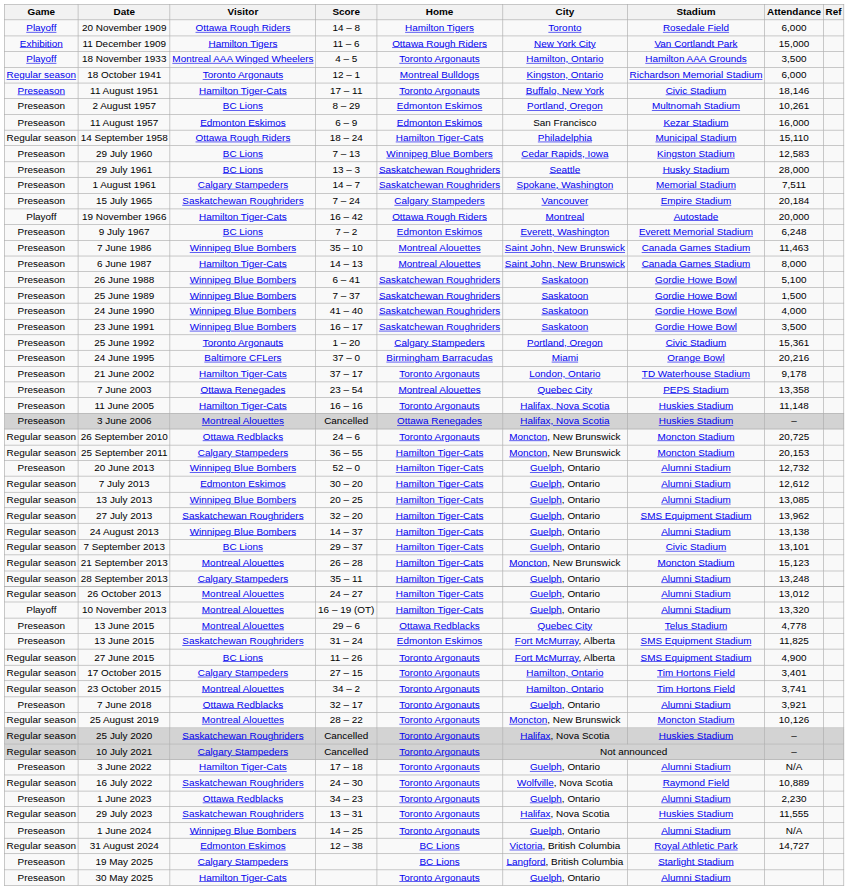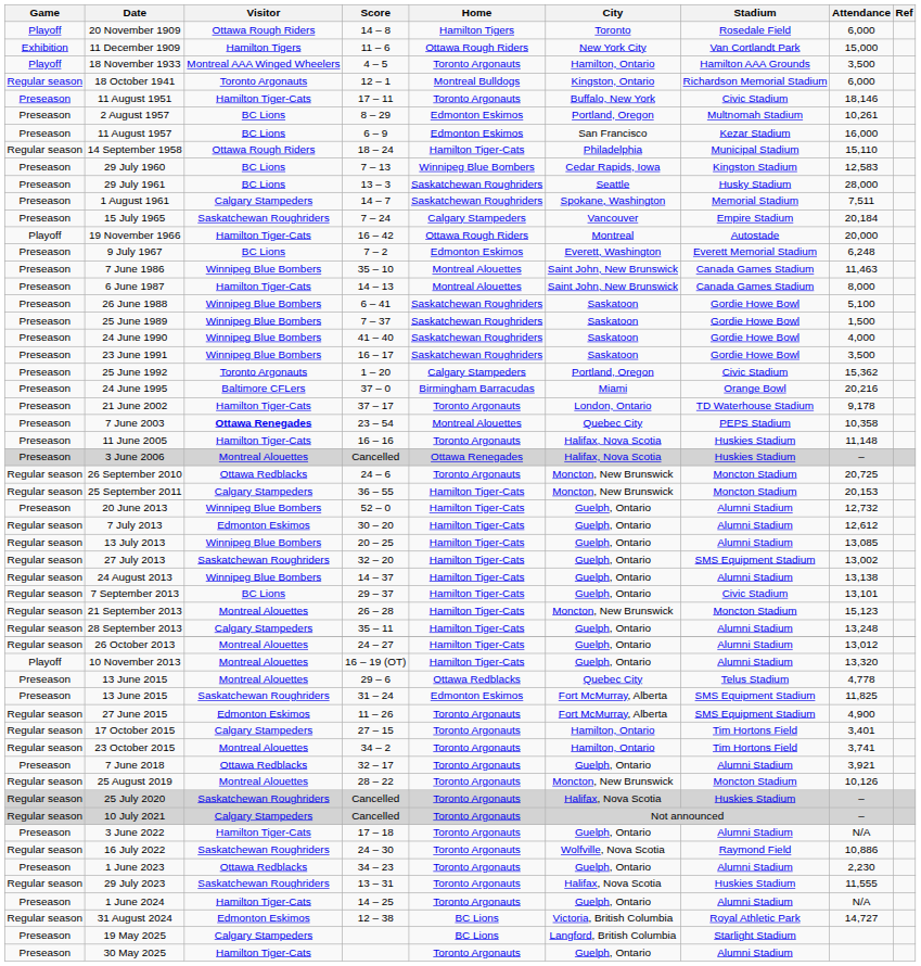 <table class="wikitable sortable">
 <tr>
 <th>Game</th>
 <th>Date</th>
 <th>Visitor</th>
 <th>Score</th>
 <th>Home</th>
 <th>City</th>
 <th>Stadium</th>
 <th>Attendance</th>
 <th>Ref</th>
 </tr>
 <tr align="center">
 <td> <a href='#'>Playoff</a></td>
 <td>20 November 1909</td>
 <td><a href='#'>Ottawa Rough Riders</a></td>
 <td>14 – 8</td>
 <td><a href='#'>Hamilton Tigers</a></td>
 <td><a href='#'>Toronto</a></td>
 <td><a href='#'>Rosedale Field</a></td>
 <td>6,000</td>
 <td></td>
 </tr>
 <tr align="center">
 <td> <a href='#'>Exhibition</a></td>
 <td>11 December 1909</td>
 <td><a href='#'>Hamilton Tigers</a></td>
 <td>11 – 6</td>
 <td><a href='#'>Ottawa Rough Riders</a></td>
 <td><a href='#'>New York City</a> </td>
 <td><a href='#'>Van Cortlandt Park</a></td>
 <td>15,000</td>
 <td></td>
 </tr>
 <tr align="center">
 <td> <a href='#'>Playoff</a></td>
 <td>18 November 1933</td>
 <td><a href='#'>Montreal AAA Winged Wheelers</a></td>
 <td>4 – 5</td>
 <td><a href='#'>Toronto Argonauts</a></td>
 <td><a href='#'>Hamilton, Ontario</a></td>
 <td><a href='#'>Hamilton AAA Grounds</a></td>
 <td>3,500</td>
 <td></td>
 </tr>
 <tr align="center">
 <td> <a href='#'>Regular season</a></td>
 <td>18 October 1941</td>
 <td><a href='#'>Toronto Argonauts</a></td>
 <td>12 – 1</td>
 <td><a href='#'>Montreal Bulldogs</a></td>
 <td><a href='#'>Kingston, Ontario</a></td>
 <td><a href='#'>Richardson Memorial Stadium</a></td>
 <td>6,000</td>
 <td></td>
 </tr>
 <tr align="center">
 <td> <a href='#'>Preseason</a></td>
 <td>11 August 1951</td>
 <td><a href='#'>Hamilton Tiger-Cats</a></td>
 <td>17 – 11</td>
 <td><a href='#'>Toronto Argonauts</a></td>
 <td><a href='#'>Buffalo, New York</a> </td>
 <td><a href='#'>Civic Stadium</a></td>
 <td>18,146</td>
 <td></td>
 </tr>
 <tr align="center">
 <td> Preseason</td>
 <td>2 August 1957</td>
 <td><a href='#'>BC Lions</a></td>
 <td>8 – 29</td>
 <td><a href='#'>Edmonton Eskimos</a></td>
 <td><a href='#'>Portland, Oregon</a> </td>
 <td><a href='#'>Multnomah Stadium</a></td>
 <td>10,261</td>
 <td></td>
 </tr>
 <tr align="center">
 <td> Preseason</td>
 <td>11 August 1957</td>
-<td><a href='#'>Edmonton Eskimos</a></td>
+<td><a href='#'>BC Lions</a></td>
 <td>6 – 9</td>
 <td><a href='#'>Edmonton Eskimos</a></td>
 <td>San Francisco </td>
 <td><a href='#'>Kezar Stadium</a></td>
 <td>16,000</td>
 <td></td>
 </tr>
 <tr align="center">
 <td> Regular season</td>
 <td>14 September 1958</td>
 <td><a href='#'>Ottawa Rough Riders</a></td>
 <td>18 – 24</td>
 <td><a href='#'>Hamilton Tiger-Cats</a></td>
 <td><a href='#'>Philadelphia</a> </td>
 <td><a href='#'>Municipal Stadium</a></td>
 <td>15,110</td>
 <td></td>
 </tr>
 <tr align="center">
 <td> Preseason</td>
 <td>29 July 1960</td>
 <td><a href='#'>BC Lions</a></td>
 <td>7 – 13</td>
 <td><a href='#'>Winnipeg Blue Bombers</a></td>
 <td><a href='#'>Cedar Rapids, Iowa</a> </td>
 <td><a href='#'>Kingston Stadium</a></td>
 <td>12,583</td>
 <td></td>
 </tr>
 <tr align="center">
 <td> Preseason</td>
 <td>29 July 1961</td>
 <td><a href='#'>BC Lions</a></td>
 <td>13 – 3</td>
 <td><a href='#'>Saskatchewan Roughriders</a></td>
 <td><a href='#'>Seattle</a> </td>
 <td><a href='#'>Husky Stadium</a></td>
 <td>28,000</td>
 <td></td>
 </tr>
 <tr align="center">
 <td> Preseason</td>
 <td>1 August 1961</td>
 <td><a href='#'>Calgary Stampeders</a></td>
 <td>14 – 7</td>
 <td><a href='#'>Saskatchewan Roughriders</a></td>
 <td><a href='#'>Spokane, Washington</a> </td>
 <td><a href='#'>Memorial Stadium</a></td>
 <td>7,511</td>
 <td></td>
 </tr>
 <tr align="center">
 <td> Preseason</td>
 <td>15 July 1965</td>
 <td><a href='#'>Saskatchewan Roughriders</a></td>
 <td>7 – 24</td>
 <td><a href='#'>Calgary Stampeders</a></td>
 <td><a href='#'>Vancouver</a></td>
 <td><a href='#'>Empire Stadium</a></td>
 <td>20,184</td>
 <td></td>
 </tr>
 <tr align="center">
 <td> Playoff</td>
 <td>19 November 1966</td>
 <td><a href='#'>Hamilton Tiger-Cats</a></td>
 <td>16 – 42</td>
 <td><a href='#'>Ottawa Rough Riders</a></td>
 <td><a href='#'>Montreal</a></td>
 <td><a href='#'>Autostade</a></td>
 <td>20,000</td>
 <td></td>
 </tr>
 <tr align="center">
 <td> Preseason</td>
 <td>9 July 1967</td>
 <td><a href='#'>BC Lions</a></td>
 <td>7  – 2</td>
 <td><a href='#'>Edmonton Eskimos</a></td>
 <td><a href='#'>Everett, Washington</a> </td>
 <td><a href='#'>Everett Memorial Stadium</a></td>
 <td>6,248</td>
 <td></td>
 </tr>
 <tr align="center">
 <td> Preseason</td>
 <td>7 June 1986</td>
 <td><a href='#'>Winnipeg Blue Bombers</a></td>
 <td>35 – 10</td>
 <td><a href='#'>Montreal Alouettes</a></td>
 <td><a href='#'>Saint John, New Brunswick</a></td>
 <td><a href='#'>Canada Games Stadium</a></td>
 <td>11,463</td>
 <td></td>
 </tr>
 <tr align="center">
 <td> Preseason</td>
 <td>6 June 1987</td>
 <td><a href='#'>Hamilton Tiger-Cats</a></td>
 <td>14 – 13</td>
 <td><a href='#'>Montreal Alouettes</a></td>
 <td><a href='#'>Saint John, New Brunswick</a></td>
 <td><a href='#'>Canada Games Stadium</a></td>
 <td>8,000</td>
 <td></td>
 </tr>
 <tr align="center">
 <td> Preseason</td>
 <td>26 June 1988</td>
 <td><a href='#'>Winnipeg Blue Bombers</a></td>
 <td>6 – 41</td>
 <td><a href='#'>Saskatchewan Roughriders</a></td>
 <td><a href='#'>Saskatoon</a></td>
 <td><a href='#'>Gordie Howe Bowl</a></td>
 <td>5,100</td>
 <td></td>
 </tr>
 <tr align="center">
 <td> Preseason</td>
 <td>25 June 1989</td>
 <td><a href='#'>Winnipeg Blue Bombers</a></td>
 <td>7 – 37</td>
 <td><a href='#'>Saskatchewan Roughriders</a></td>
 <td><a href='#'>Saskatoon</a></td>
 <td><a href='#'>Gordie Howe Bowl</a></td>
 <td>1,500</td>
 <td></td>
 </tr>
 <tr align="center">
 <td> Preseason</td>
 <td>24 June 1990</td>
 <td><a href='#'>Winnipeg Blue Bombers</a></td>
 <td>41 – 40</td>
 <td><a href='#'>Saskatchewan Roughriders</a></td>
 <td><a href='#'>Saskatoon</a></td>
 <td><a href='#'>Gordie Howe Bowl</a></td>
 <td>4,000</td>
 <td></td>
 </tr>
 <tr align="center">
 <td> Preseason</td>
 <td>23 June 1991</td>
 <td><a href='#'>Winnipeg Blue Bombers</a></td>
 <td>16 – 17</td>
 <td><a href='#'>Saskatchewan Roughriders</a></td>
 <td><a href='#'>Saskatoon</a></td>
 <td><a href='#'>Gordie Howe Bowl</a></td>
 <td>3,500</td>
 <td></td>
 </tr>
 <tr align="center">
 <td> Preseason</td>
 <td>25 June 1992</td>
 <td><a href='#'>Toronto Argonauts</a></td>
 <td>1 – 20</td>
 <td><a href='#'>Calgary Stampeders</a></td>
 <td><a href='#'>Portland, Oregon</a> </td>
 <td><a href='#'>Civic Stadium</a></td>
-<td>15,361</td>
+<td>15,362</td>
 <td></td>
 </tr>
 <tr align="center">
 <td> Preseason</td>
 <td>24 June 1995</td>
 <td><a href='#'>Baltimore CFLers</a></td>
 <td>37 – 0</td>
 <td><a href='#'>Birmingham Barracudas</a></td>
 <td><a href='#'>Miami</a> </td>
 <td><a href='#'>Orange Bowl</a></td>
 <td>20,216</td>
 <td></td>
 </tr>
 <tr align="center">
 <td> Preseason</td>
 <td>21 June 2002</td>
 <td><a href='#'>Hamilton Tiger-Cats</a></td>
 <td>37 – 17</td>
 <td><a href='#'>Toronto Argonauts</a></td>
 <td><a href='#'>London, Ontario</a></td>
 <td><a href='#'>TD Waterhouse Stadium</a></td>
 <td>9,178</td>
 <td></td>
 </tr>
 <tr align="center">
 <td> Preseason</td>
 <td>7 June 2003</td>
-<td><a href='#'>Ottawa Renegades</a></td>
+<td><strong><a href='#'>Ottawa Renegades</a></strong></td>
 <td>23 – 54</td>
 <td><a href='#'>Montreal Alouettes</a></td>
 <td><a href='#'>Quebec City</a></td>
 <td><a href='#'>PEPS Stadium</a></td>
-<td>13,358</td>
+<td>10,358</td>
 <td></td>
 </tr>
 <tr align="center">
 <td> Preseason</td>
 <td>11 June 2005</td>
 <td><a href='#'>Hamilton Tiger-Cats</a></td>
 <td>16 – 16</td>
 <td><a href='#'>Toronto Argonauts</a></td>
 <td><a href='#'>Halifax, Nova Scotia</a></td>
 <td><a href='#'>Huskies Stadium</a></td>
 <td>11,148</td>
 <td></td>
 </tr>
 <tr align="center" bgcolor="LightGray">
 <td> Preseason</td>
 <td>3 June 2006</td>
 <td><a href='#'>Montreal Alouettes</a></td>
 <td>Cancelled</td>
 <td><a href='#'>Ottawa Renegades</a></td>
 <td><a href='#'>Halifax, Nova Scotia</a></td>
 <td><a href='#'>Huskies Stadium</a></td>
 <td>–</td>
 <td></td>
 </tr>
 <tr align="center">
 <td> Regular season</td>
 <td>26 September 2010</td>
 <td><a href='#'>Ottawa Redblacks</a></td>
 <td>24 – 6</td>
 <td><a href='#'>Toronto Argonauts</a></td>
 <td><a href='#'>Moncton</a>, New Brunswick</td>
 <td><a href='#'>Moncton Stadium</a></td>
 <td>20,725</td>
 <td></td>
 </tr>
 <tr align="center">
 <td> Regular season</td>
 <td>25 September 2011</td>
 <td><a href='#'>Calgary Stampeders</a></td>
 <td>36 – 55</td>
 <td><a href='#'>Hamilton Tiger-Cats</a></td>
 <td><a href='#'>Moncton</a>, New Brunswick</td>
 <td><a href='#'>Moncton Stadium</a></td>
 <td>20,153</td>
 <td></td>
 </tr>
 <tr align="center">
 <td> Preseason</td>
 <td>20 June 2013</td>
 <td><a href='#'>Winnipeg Blue Bombers</a></td>
 <td>52 – 0</td>
 <td><a href='#'>Hamilton Tiger-Cats</a></td>
 <td><a href='#'>Guelph</a>, Ontario</td>
 <td><a href='#'>Alumni Stadium</a></td>
 <td>12,732</td>
 <td></td>
 </tr>
 <tr align="center">
 <td> Regular season</td>
 <td>7 July 2013</td>
 <td><a href='#'>Edmonton Eskimos</a></td>
 <td>30 – 20</td>
 <td><a href='#'>Hamilton Tiger-Cats</a></td>
 <td><a href='#'>Guelph</a>, Ontario</td>
 <td><a href='#'>Alumni Stadium</a></td>
 <td>12,612</td>
 <td></td>
 </tr>
 <tr align="center">
 <td> Regular season</td>
 <td>13 July 2013</td>
 <td><a href='#'>Winnipeg Blue Bombers</a></td>
 <td>20 – 25</td>
 <td><a href='#'>Hamilton Tiger-Cats</a></td>
 <td><a href='#'>Guelph</a>, Ontario</td>
 <td><a href='#'>Alumni Stadium</a></td>
 <td>13,085</td>
 <td></td>
 </tr>
 <tr align="center">
 <td> Regular season</td>
 <td>27 July 2013</td>
 <td><a href='#'>Saskatchewan Roughriders</a></td>
 <td>32 – 20</td>
 <td><a href='#'>Hamilton Tiger-Cats</a></td>
 <td><a href='#'>Guelph</a>, Ontario</td>
 <td><a href='#'>SMS Equipment Stadium</a></td>
-<td>13,962</td>
+<td>13,002</td>
 <td></td>
 </tr>
 <tr align="center">
 <td> Regular season</td>
 <td>24 August 2013</td>
 <td><a href='#'>Winnipeg Blue Bombers</a></td>
 <td>14 – 37</td>
 <td><a href='#'>Hamilton Tiger-Cats</a></td>
 <td><a href='#'>Guelph</a>, Ontario</td>
 <td><a href='#'>Alumni Stadium</a></td>
 <td>13,138</td>
 <td></td>
 </tr>
 <tr align="center">
 <td> Regular season</td>
 <td>7 September 2013</td>
 <td><a href='#'>BC Lions</a></td>
 <td>29 – 37</td>
 <td><a href='#'>Hamilton Tiger-Cats</a></td>
 <td><a href='#'>Guelph</a>, Ontario</td>
 <td><a href='#'>Civic Stadium</a></td>
 <td>13,101</td>
 <td></td>
 </tr>
 <tr align="center">
 <td> Regular season</td>
 <td>21 September 2013</td>
 <td><a href='#'>Montreal Alouettes</a></td>
 <td>26 – 28</td>
 <td><a href='#'>Hamilton Tiger-Cats</a></td>
 <td><a href='#'>Moncton</a>, New Brunswick</td>
 <td><a href='#'>Moncton Stadium</a></td>
 <td>15,123</td>
 <td></td>
 </tr>
 <tr align="center">
 <td> Regular season</td>
 <td>28 September 2013</td>
 <td><a href='#'>Calgary Stampeders</a></td>
 <td>35 – 11</td>
 <td><a href='#'>Hamilton Tiger-Cats</a></td>
 <td><a href='#'>Guelph</a>, Ontario</td>
 <td><a href='#'>Alumni Stadium</a></td>
 <td>13,248</td>
 <td></td>
 </tr>
 <tr align="center"| Regular season || 14 October 2013 || >
 </tr>
 <tr align="center">
 <td> Regular season</td>
 <td>26 October 2013</td>
 <td><a href='#'>Montreal Alouettes</a></td>
 <td>24 – 27</td>
 <td><a href='#'>Hamilton Tiger-Cats</a></td>
 <td><a href='#'>Guelph</a>, Ontario</td>
 <td><a href='#'>Alumni Stadium</a></td>
 <td>13,012</td>
 <td></td>
 </tr>
 <tr align="center">
 <td> Playoff</td>
 <td>10 November 2013</td>
 <td><a href='#'>Montreal Alouettes</a></td>
 <td>16 – 19 (OT)</td>
 <td><a href='#'>Hamilton Tiger-Cats</a></td>
 <td><a href='#'>Guelph</a>, Ontario</td>
 <td><a href='#'>Alumni Stadium</a></td>
 <td>13,320</td>
 <td></td>
 </tr>
 <tr align="center">
 <td> Preseason</td>
 <td>13 June 2015</td>
 <td><a href='#'>Montreal Alouettes</a></td>
 <td>29 – 6</td>
 <td><a href='#'>Ottawa Redblacks</a></td>
 <td><a href='#'>Quebec City</a></td>
 <td><a href='#'>Telus Stadium</a></td>
 <td>4,778</td>
 <td></td>
 </tr>
 <tr align="center">
 <td> Preseason</td>
 <td>13 June 2015</td>
 <td><a href='#'>Saskatchewan Roughriders</a></td>
 <td>31 – 24</td>
 <td><a href='#'>Edmonton Eskimos</a></td>
 <td><a href='#'>Fort McMurray</a>, Alberta</td>
 <td><a href='#'>SMS Equipment Stadium</a></td>
 <td>11,825</td>
 <td></td>
 </tr>
 <tr align="center">
 <td> Regular season</td>
 <td>27 June 2015</td>
-<td><a href='#'>BC Lions</a></td>
+<td><a href='#'>Edmonton Eskimos</a></td>
 <td>11 – 26</td>
 <td><a href='#'>Toronto Argonauts</a></td>
 <td><a href='#'>Fort McMurray</a>, Alberta</td>
 <td><a href='#'>SMS Equipment Stadium</a></td>
 <td>4,900</td>
 <td></td>
 </tr>
 <tr align="center">
 <td> Regular season</td>
 <td>17 October 2015</td>
 <td><a href='#'>Calgary Stampeders</a></td>
 <td>27 – 15</td>
 <td><a href='#'>Toronto Argonauts</a></td>
 <td><a href='#'>Hamilton, Ontario</a></td>
 <td><a href='#'>Tim Hortons Field</a></td>
 <td>3,401</td>
 <td></td>
 </tr>
 <tr align="center">
 <td> Regular season</td>
 <td>23 October 2015</td>
 <td><a href='#'>Montreal Alouettes</a></td>
 <td>34 – 2</td>
 <td><a href='#'>Toronto Argonauts</a></td>
 <td><a href='#'>Hamilton, Ontario</a></td>
 <td><a href='#'>Tim Hortons Field</a></td>
 <td>3,741</td>
 <td></td>
 </tr>
 <tr align="center">
 <td> Preseason</td>
 <td>7 June 2018</td>
 <td><a href='#'>Ottawa Redblacks</a></td>
 <td>32 – 17</td>
 <td><a href='#'>Toronto Argonauts</a></td>
 <td><a href='#'>Guelph</a>, Ontario</td>
 <td><a href='#'>Alumni Stadium</a></td>
 <td>3,921</td>
 <td></td>
 </tr>
 <tr align="center">
 <td> Regular season</td>
 <td>25 August 2019</td>
 <td><a href='#'>Montreal Alouettes</a></td>
 <td>28 – 22</td>
 <td><a href='#'>Toronto Argonauts</a></td>
 <td><a href='#'>Moncton</a>, New Brunswick</td>
 <td><a href='#'>Moncton Stadium</a></td>
 <td>10,126</td>
 <td></td>
 </tr>
 <tr align="center" bgcolor="LightGray">
 <td> Regular season</td>
 <td>25 July 2020</td>
 <td><a href='#'>Saskatchewan Roughriders</a></td>
 <td>Cancelled</td>
 <td><a href='#'>Toronto Argonauts</a></td>
 <td><a href='#'>Halifax</a>, Nova Scotia</td>
 <td><a href='#'>Huskies Stadium</a></td>
 <td>–</td>
 <td></td>
 </tr>
 <tr align="center" bgcolor="LightGray">
 <td> Regular season</td>
 <td>10 July 2021</td>
 <td><a href='#'>Calgary Stampeders</a></td>
 <td>Cancelled</td>
 <td><a href='#'>Toronto Argonauts</a></td>
 <td colspan=2>Not announced</td>
 <td>–</td>
 <td></td>
 </tr>
 <tr align="center">
 <td> Preseason</td>
 <td>3 June 2022</td>
 <td><a href='#'>Hamilton Tiger-Cats</a></td>
 <td>17 – 18</td>
 <td><a href='#'>Toronto Argonauts</a></td>
 <td><a href='#'>Guelph</a>, Ontario</td>
 <td><a href='#'>Alumni Stadium</a></td>
 <td>N/A</td>
 <td></td>
 </tr>
 <tr align="center">
 <td> Regular season</td>
 <td>16 July 2022</td>
 <td><a href='#'>Saskatchewan Roughriders</a></td>
 <td>24 – 30</td>
 <td><a href='#'>Toronto Argonauts</a></td>
 <td><a href='#'>Wolfville</a>, Nova Scotia</td>
 <td><a href='#'>Raymond Field</a></td>
-<td>10,889</td>
+<td>10,886</td>
 <td></td>
 </tr>
 <tr align="center">
 <td> Preseason</td>
 <td>1 June 2023</td>
 <td><a href='#'>Ottawa Redblacks</a></td>
 <td>34 – 23</td>
 <td><a href='#'>Toronto Argonauts</a></td>
 <td><a href='#'>Guelph</a>, Ontario</td>
 <td><a href='#'>Alumni Stadium</a></td>
 <td>2,230</td>
 <td></td>
 </tr>
 <tr align="center">
 <td> Regular season</td>
 <td>29 July 2023</td>
 <td><a href='#'>Saskatchewan Roughriders</a></td>
 <td>13 – 31</td>
 <td><a href='#'>Toronto Argonauts</a></td>
 <td><a href='#'>Halifax</a>, Nova Scotia</td>
 <td><a href='#'>Huskies Stadium</a></td>
 <td>11,555</td>
 <td></td>
 </tr>
 <tr align="center">
 <td> Preseason</td>
 <td>1 June 2024</td>
-<td><a href='#'>Winnipeg Blue Bombers</a></td>
+<td><a href='#'>Hamilton Tiger-Cats</a></td>
 <td>14 – 25</td>
 <td><a href='#'>Toronto Argonauts</a></td>
 <td><a href='#'>Guelph</a>, Ontario</td>
 <td><a href='#'>Alumni Stadium</a></td>
 <td>N/A</td>
 <td></td>
 </tr>
 <tr align="center">
 <td> Regular season</td>
 <td>31 August 2024</td>
 <td><a href='#'>Edmonton Eskimos</a></td>
 <td>12 – 38</td>
 <td><a href='#'>BC Lions</a></td>
 <td><a href='#'>Victoria</a>, British Columbia</td>
 <td><a href='#'>Royal Athletic Park</a></td>
 <td>14,727</td>
 <td></td>
 </tr>
 <tr align="center">
 <td> Preseason</td>
 <td>19 May 2025</td>
 <td><a href='#'>Calgary Stampeders</a></td>
 <td></td>
 <td><a href='#'>BC Lions</a></td>
 <td><a href='#'>Langford</a>, British Columbia</td>
 <td><a href='#'>Starlight Stadium</a></td>
 <td></td>
 <td></td>
 </tr>
 <tr align="center">
 <td> Preseason</td>
 <td>30 May 2025</td>
 <td><a href='#'>Hamilton Tiger-Cats</a></td>
 <td></td>
 <td><a href='#'>Toronto Argonauts</a></td>
 <td><a href='#'>Guelph</a>, Ontario</td>
 <td><a href='#'>Alumni Stadium</a></td>
 <td></td>
 <td></td>
 </tr>
 </table>
